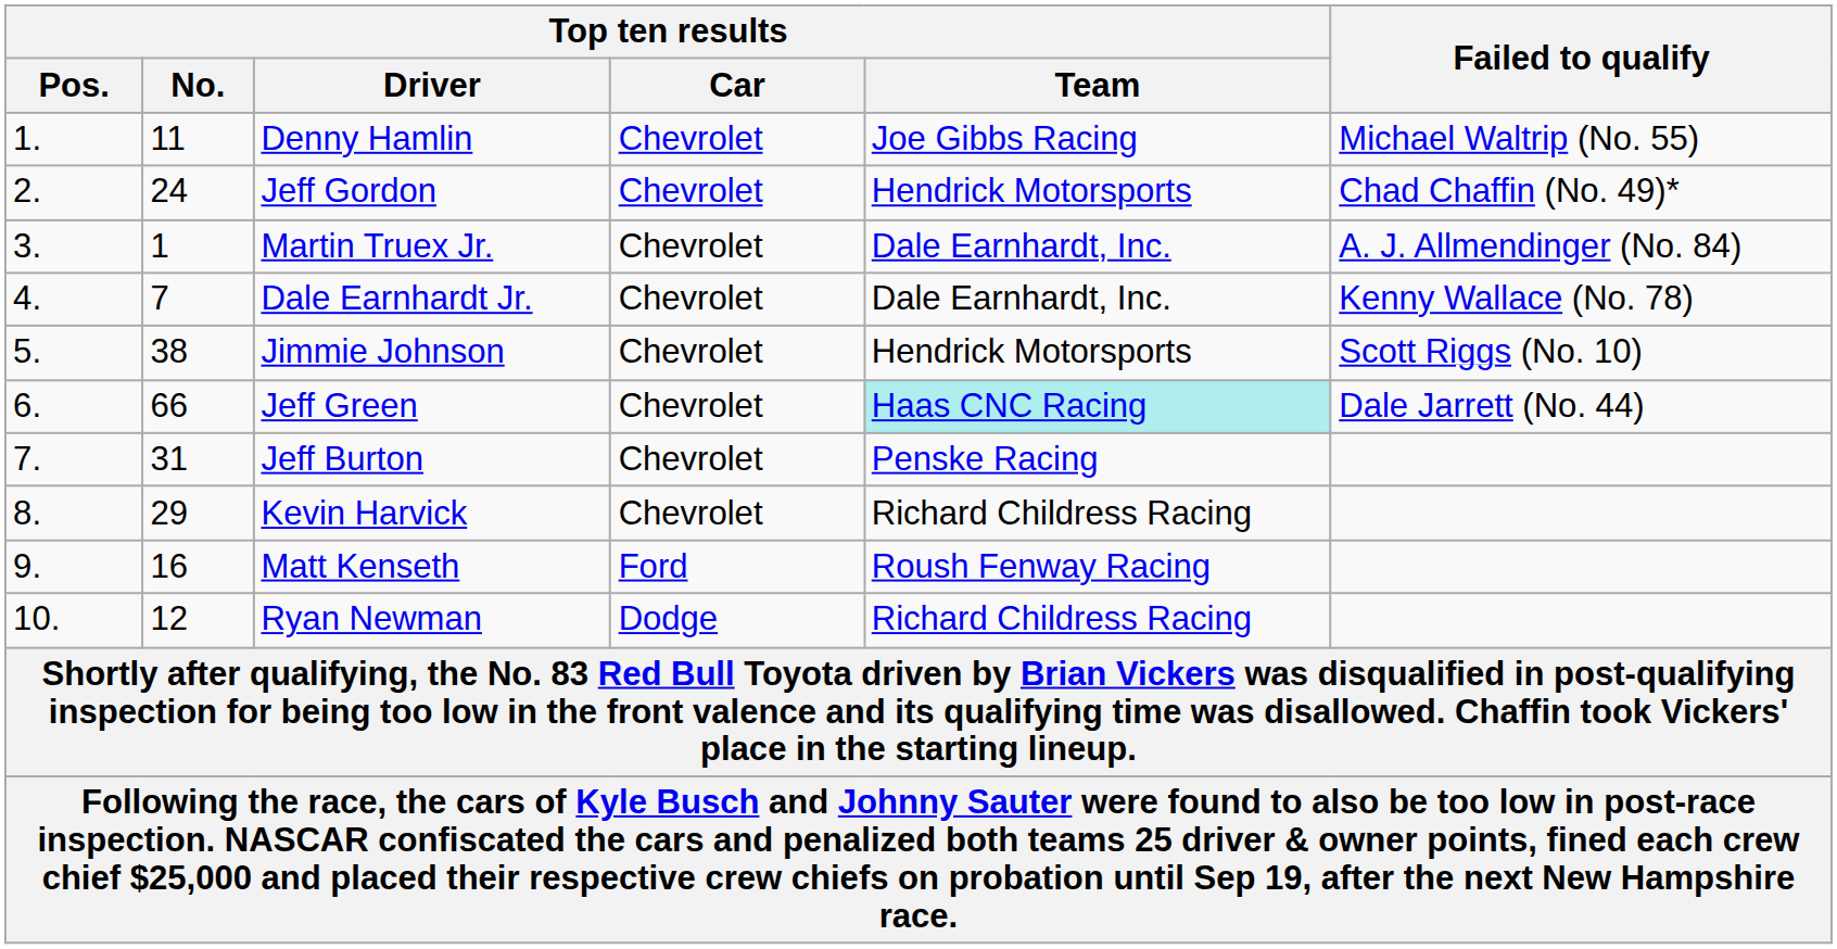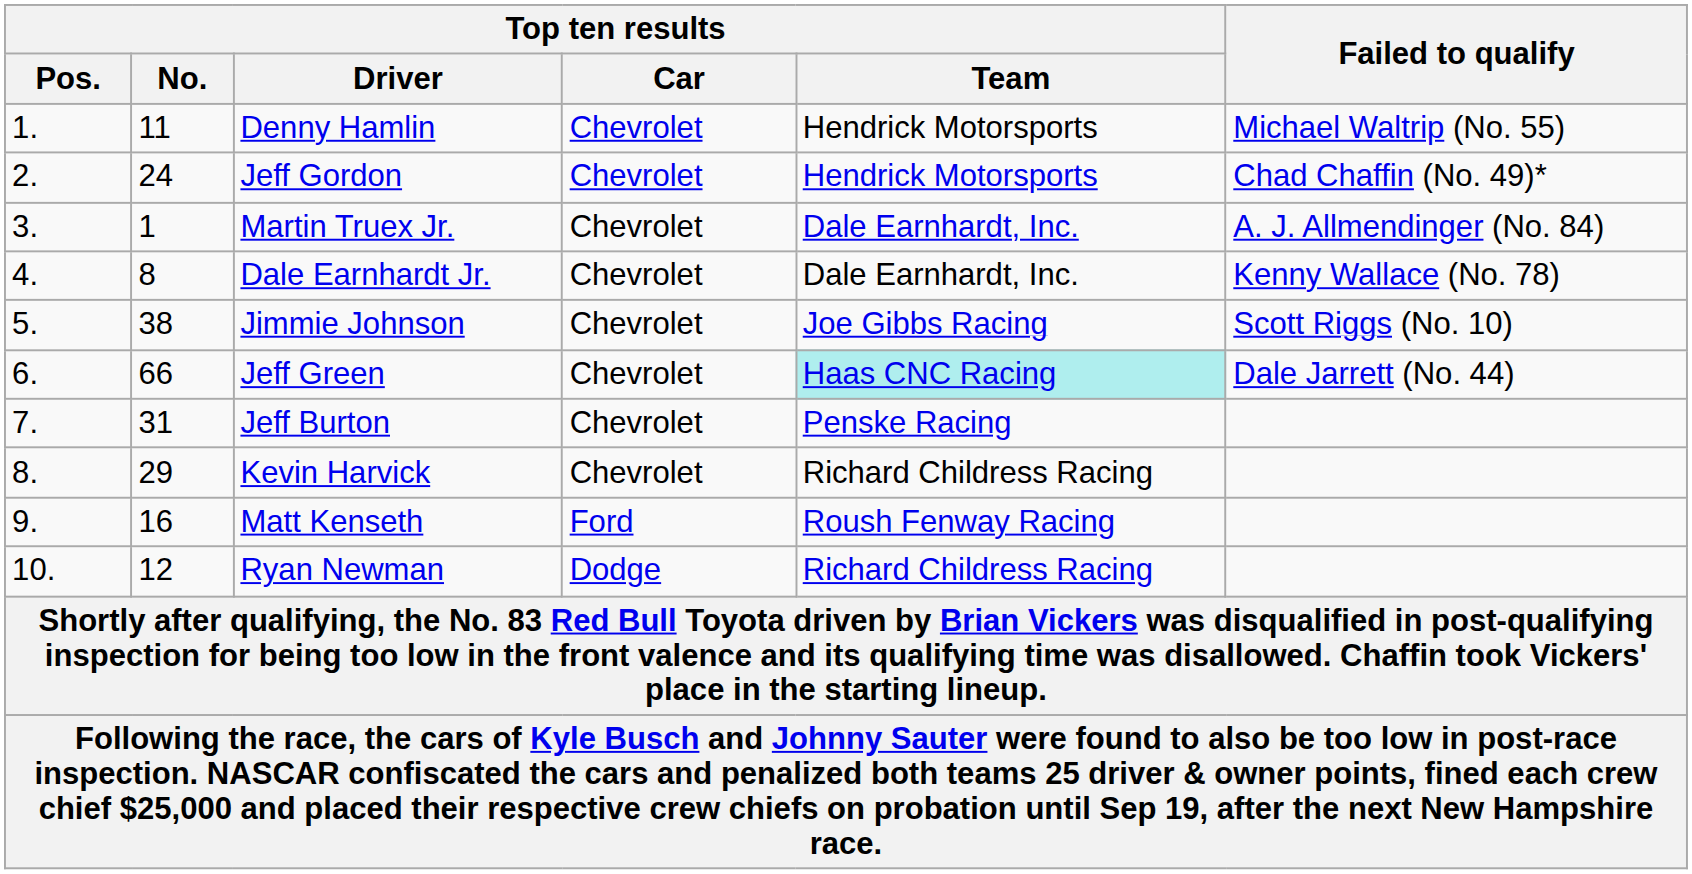 <table class="wikitable">
 <tr>
 <th colspan=5>Top ten results</th>
 <th rowspan=2>Failed to qualify</th>
 </tr>
 <tr>
 <th>Pos.</th>
 <th>No.</th>
 <th>Driver</th>
 <th>Car</th>
 <th>Team</th>
 </tr>
 <tr>
 <td>1.</td>
 <td>11</td>
 <td><a href='#'>Denny Hamlin</a></td>
 <td><a href='#'>Chevrolet</a></td>
-<td><a href='#'>Joe Gibbs Racing</a></td>
+<td>Hendrick Motorsports</td>
 <td><a href='#'>Michael Waltrip</a> (No. 55)</td>
 </tr>
 <tr>
 <td>2.</td>
 <td>24</td>
 <td><a href='#'>Jeff Gordon</a></td>
 <td><a href='#'>Chevrolet</a></td>
 <td><a href='#'>Hendrick Motorsports</a></td>
 <td><a href='#'>Chad Chaffin</a> (No. 49)*</td>
 </tr>
 <tr>
 <td>3.</td>
 <td>1</td>
 <td><a href='#'>Martin Truex Jr.</a></td>
 <td>Chevrolet</td>
 <td><a href='#'>Dale Earnhardt, Inc.</a></td>
 <td><a href='#'>A. J. Allmendinger</a> (No. 84)</td>
 </tr>
 <tr>
 <td>4.</td>
-<td>7</td>
+<td>8</td>
 <td><a href='#'>Dale Earnhardt Jr.</a></td>
 <td>Chevrolet</td>
 <td>Dale Earnhardt, Inc.</td>
 <td><a href='#'>Kenny Wallace</a> (No. 78)</td>
 </tr>
 <tr>
 <td>5.</td>
 <td>38</td>
 <td><a href='#'>Jimmie Johnson</a></td>
 <td>Chevrolet</td>
-<td>Hendrick Motorsports</td>
+<td><a href='#'>Joe Gibbs Racing</a></td>
 <td><a href='#'>Scott Riggs</a> (No. 10)</td>
 </tr>
 <tr>
 <td>6.</td>
 <td>66</td>
 <td><a href='#'>Jeff Green</a></td>
 <td>Chevrolet</td>
 <td style="background: paleturquoise;"><a href='#'>Haas CNC Racing</a></td>
 <td><a href='#'>Dale Jarrett</a> (No. 44)</td>
 </tr>
 <tr>
 <td>7.</td>
 <td>31</td>
 <td><a href='#'>Jeff Burton</a></td>
 <td>Chevrolet</td>
 <td><a href='#'>Penske Racing</a></td>
 <td></td>
 </tr>
 <tr>
 <td>8.</td>
 <td>29</td>
 <td><a href='#'>Kevin Harvick</a></td>
 <td>Chevrolet</td>
 <td>Richard Childress Racing</td>
 <td></td>
 </tr>
 <tr>
 <td>9.</td>
 <td>16</td>
 <td><a href='#'>Matt Kenseth</a></td>
 <td><a href='#'>Ford</a></td>
 <td><a href='#'>Roush Fenway Racing</a></td>
 <td></td>
 </tr>
 <tr>
 <td>10.</td>
 <td>12</td>
 <td><a href='#'>Ryan Newman</a></td>
 <td><a href='#'>Dodge</a></td>
 <td><a href='#'>Richard Childress Racing</a></td>
 <td></td>
 </tr>
 <tr>
 <th colspan=6>Shortly after qualifying, the No. 83 <a href='#'>Red Bull</a> Toyota driven by <a href='#'>Brian Vickers</a> was disqualified in post-qualifying inspection for being too low in the front valence and its qualifying time was disallowed.  Chaffin took Vickers' place in the starting lineup.</th>
 </tr>
 <tr>
 <th colspan=6>Following the race, the cars of <a href='#'>Kyle Busch</a> and <a href='#'>Johnny Sauter</a> were found to also be too low in post-race inspection. NASCAR confiscated the cars and penalized both teams 25 driver & owner points, fined each crew chief $25,000 and placed their respective crew chiefs on probation until Sep 19, after the next New Hampshire race.</th>
 </tr>
 </table>
